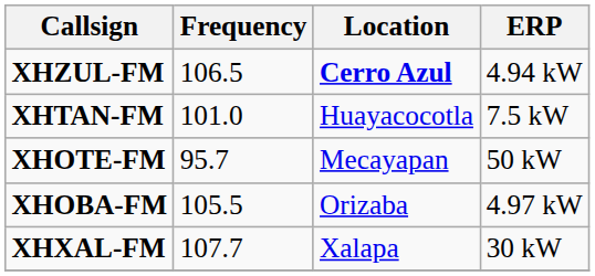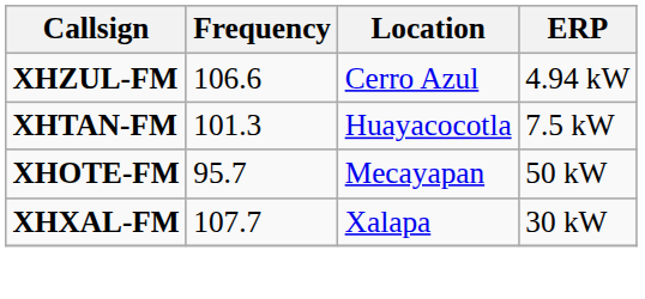 <table class="wikitable sortable">
 <tr>
 <th>Callsign</th>
 <th>Frequency</th>
 <th>Location</th>
 <th>ERP</th>
 </tr>
 <tr>
 <td><strong>XHZUL-FM</strong></td>
-<td>106.5</td>
-<td><strong><a href='#'>Cerro Azul</a></strong></td>
+<td>106.6</td>
+<td><a href='#'>Cerro Azul</a></td>
 <td>4.94 kW</td>
 </tr>
 <tr>
 <td><strong>XHTAN-FM</strong></td>
-<td>101.0</td>
+<td>101.3</td>
 <td><a href='#'>Huayacocotla</a></td>
 <td>7.5 kW</td>
 </tr>
 <tr>
 <td><strong>XHOTE-FM</strong></td>
 <td>95.7</td>
 <td><a href='#'>Mecayapan</a></td>
 <td>50 kW</td>
 </tr>
 <tr>
-<td><strong>XHOBA-FM</strong></td>
-<td>105.5</td>
-<td><a href='#'>Orizaba</a></td>
-<td>4.97 kW</td>
-</tr>
-<tr>
 <td><strong>XHXAL-FM</strong></td>
 <td>107.7</td>
 <td><a href='#'>Xalapa</a></td>
 <td>30 kW</td>
 </tr>
 <tr>
 </tr>
 </table>
